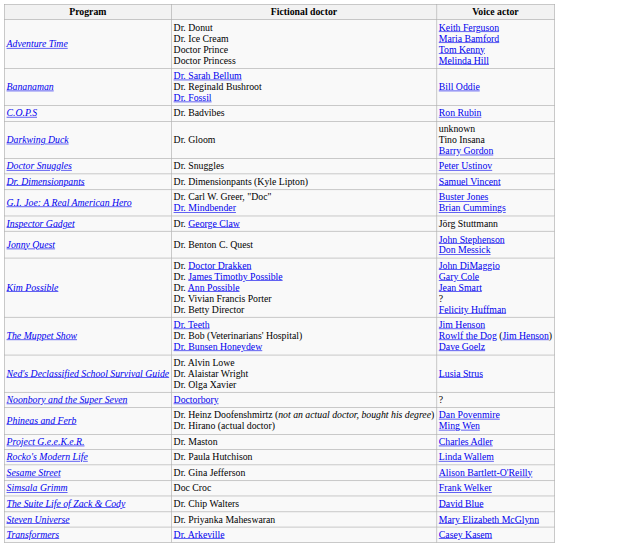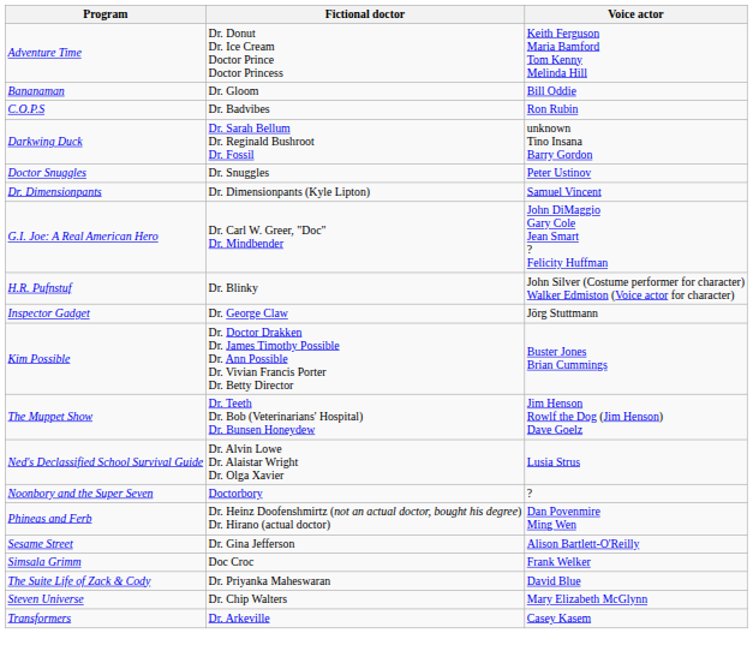 <table class="wikitable">
 <tr>
 <th>Program</th>
 <th>Fictional doctor</th>
 <th>Voice actor</th>
 </tr>
 <tr>
 <td><em><a href='#'>Adventure Time</a></em></td>
 <td>Dr. Donut<br>Dr. Ice Cream<br>Doctor Prince<br>Doctor Princess</td>
 <td><a href='#'>Keith Ferguson</a><br><a href='#'>Maria Bamford</a><br><a href='#'>Tom Kenny</a><br><a href='#'>Melinda Hill</a></td>
 </tr>
 <tr>
 <td><em><a href='#'>Bananaman</a></em></td>
-<td><a href='#'>Dr. Sarah Bellum</a><br>Dr. Reginald Bushroot<br> <a href='#'>Dr. Fossil</a></td>
+<td>Dr. Gloom</td>
 <td><a href='#'>Bill Oddie</a></td>
 </tr>
 <tr>
 <td><em><a href='#'>C.O.P.S</a></em></td>
 <td>Dr. Badvibes</td>
 <td><a href='#'>Ron Rubin</a></td>
 </tr>
 <tr>
 <td><em><a href='#'>Darkwing Duck</a></em></td>
-<td>Dr. Gloom</td>
+<td><a href='#'>Dr. Sarah Bellum</a><br>Dr. Reginald Bushroot<br> <a href='#'>Dr. Fossil</a></td>
 <td>unknown<br>Tino Insana<br><a href='#'>Barry Gordon</a></td>
 </tr>
 <tr>
 <td><em><a href='#'>Doctor Snuggles</a></em></td>
 <td>Dr. Snuggles</td>
 <td><a href='#'>Peter Ustinov</a></td>
 </tr>
 <tr>
 <td><em><a href='#'>Dr. Dimensionpants</a></em></td>
 <td>Dr. Dimensionpants (Kyle Lipton)</td>
 <td><a href='#'>Samuel Vincent</a></td>
 </tr>
 <tr>
 <td><em><a href='#'>G.I. Joe: A Real American Hero</a></em></td>
 <td>Dr. Carl W. Greer, "Doc"<br><a href='#'>Dr. Mindbender</a></td>
-<td><a href='#'>Buster Jones</a><br><a href='#'>Brian Cummings</a></td>
+<td><a href='#'>John DiMaggio</a><br><a href='#'>Gary Cole</a><br><a href='#'>Jean Smart</a><br>?<br><a href='#'>Felicity Huffman</a></td>
+</tr>
+<tr>
+<td><em><a href='#'>H.R. Pufnstuf</a></em></td>
+<td>Dr. Blinky</td>
+<td>John Silver (Costume performer for character)<br><a href='#'>Walker Edmiston</a> (<a href='#'>Voice actor</a> for character)</td>
 </tr>
 <tr>
 <td><em><a href='#'>Inspector Gadget</a></em></td>
 <td>Dr. <a href='#'>George Claw</a></td>
 <td>Jörg Stuttmann</td>
 </tr>
 <tr>
-<td><em><a href='#'>Jonny Quest</a></em></td>
-<td>Dr. Benton C. Quest</td>
-<td><a href='#'>John Stephenson</a><br><a href='#'>Don Messick</a></td>
-</tr>
-<tr>
 <td><em><a href='#'>Kim Possible</a></em></td>
 <td>Dr. <a href='#'>Doctor Drakken</a><br>Dr. <a href='#'>James Timothy Possible</a><br>Dr. <a href='#'>Ann Possible</a><br>Dr. Vivian Francis Porter<br>Dr. Betty Director</td>
-<td><a href='#'>John DiMaggio</a><br><a href='#'>Gary Cole</a><br><a href='#'>Jean Smart</a><br>?<br><a href='#'>Felicity Huffman</a></td>
+<td><a href='#'>Buster Jones</a><br><a href='#'>Brian Cummings</a></td>
 </tr>
 <tr>
 <td><em><a href='#'>The Muppet Show</a></em></td>
 <td><a href='#'>Dr. Teeth</a><br>Dr. Bob (Veterinarians' Hospital)<br> <a href='#'>Dr. Bunsen Honeydew</a></td>
 <td><a href='#'>Jim Henson</a> <br> <a href='#'>Rowlf the Dog</a> (<a href='#'>Jim Henson</a>)<br> <a href='#'>Dave Goelz</a></td>
 </tr>
 <tr>
 <td><em><a href='#'>Ned's Declassified School Survival Guide</a></em></td>
 <td>Dr. Alvin Lowe<br>Dr. Alaistar Wright<br>Dr. Olga Xavier</td>
 <td><a href='#'>Lusia Strus</a></td>
 </tr>
 <tr>
 <td><em><a href='#'>Noonbory and the Super Seven</a></em></td>
 <td><a href='#'>Doctorbory</a></td>
 <td>?</td>
 </tr>
 <tr>
 <td><em><a href='#'>Phineas and Ferb</a></em></td>
 <td>Dr. Heinz Doofenshmirtz (<em>not an actual doctor, bought his degree</em>)<br>Dr. Hirano (actual doctor)</td>
 <td><a href='#'>Dan Povenmire</a><br><a href='#'>Ming Wen</a></td>
 </tr>
 <tr>
-<td><em><a href='#'>Project G.e.e.K.e.R.</a></em></td>
-<td>Dr. Maston</td>
-<td><a href='#'>Charles Adler</a></td>
-</tr>
-<tr>
-<td><em><a href='#'>Rocko's Modern Life</a></em></td>
-<td>Dr. Paula Hutchison</td>
-<td><a href='#'>Linda Wallem</a></td>
-</tr>
-<tr>
 <td><em><a href='#'>Sesame Street</a></em></td>
 <td>Dr. Gina Jefferson</td>
 <td><a href='#'>Alison Bartlett-O'Reilly</a></td>
 </tr>
 <tr>
 <td><em><a href='#'>Simsala Grimm</a></em></td>
 <td>Doc Croc</td>
 <td><a href='#'>Frank Welker</a></td>
 </tr>
 <tr>
 <td><em><a href='#'>The Suite Life of Zack & Cody</a></em></td>
-<td>Dr. Chip Walters</td>
+<td>Dr. Priyanka Maheswaran</td>
 <td><a href='#'>David Blue</a></td>
 </tr>
 <tr>
 <td><em><a href='#'>Steven Universe</a></em></td>
-<td>Dr. Priyanka Maheswaran</td>
+<td>Dr. Chip Walters</td>
 <td><a href='#'>Mary Elizabeth McGlynn</a></td>
 </tr>
 <tr>
 <td><em><a href='#'>Transformers</a></em></td>
 <td><a href='#'>Dr. Arkeville</a></td>
 <td><a href='#'>Casey Kasem</a></td>
 </tr>
 </table>
